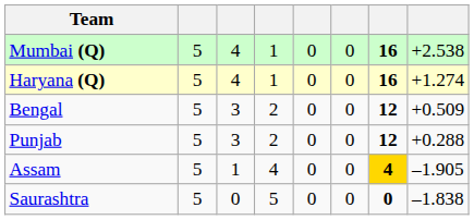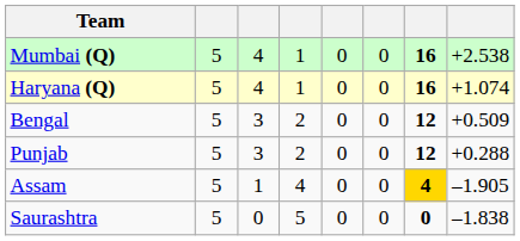 <table class="wikitable" style="text-align:center">
 <tr>
 <th style="width:140px;">Team</th>
 <th style="width:25px;"></th>
 <th style="width:25px;"></th>
 <th style="width:25px;"></th>
 <th style="width:25px;"></th>
 <th style="width:25px;"></th>
 <th style="width:25px;"></th>
 <th style="width:40px;"></th>
 </tr>
 <tr style="background:#cfc;">
 <td style="text-align:left"><a href='#'>Mumbai</a> <strong>(Q)</strong></td>
 <td>5</td>
 <td>4</td>
 <td>1</td>
 <td>0</td>
 <td>0</td>
 <td><strong>16</strong></td>
 <td>+2.538</td>
 </tr>
 <tr style="background:#ffc;">
 <td style="text-align:left"><a href='#'>Haryana</a> <strong>(Q)</strong></td>
 <td>5</td>
 <td>4</td>
 <td>1</td>
 <td>0</td>
 <td>0</td>
 <td><strong>16</strong></td>
-<td>+1.274</td>
+<td>+1.074</td>
 </tr>
 <tr>
 <td style="text-align:left"><a href='#'>Bengal</a></td>
 <td>5</td>
 <td>3</td>
 <td>2</td>
 <td>0</td>
 <td>0</td>
 <td><strong>12</strong></td>
 <td>+0.509</td>
 </tr>
 <tr>
 <td style="text-align:left"><a href='#'>Punjab</a></td>
 <td>5</td>
 <td>3</td>
 <td>2</td>
 <td>0</td>
 <td>0</td>
 <td><strong>12</strong></td>
 <td>+0.288</td>
 </tr>
 <tr>
 <td style="text-align:left"><a href='#'>Assam</a></td>
 <td>5</td>
 <td>1</td>
 <td>4</td>
 <td>0</td>
 <td>0</td>
 <td style="background: gold;"><strong>4</strong></td>
 <td>–1.905</td>
 </tr>
 <tr>
 <td style="text-align:left"><a href='#'>Saurashtra</a></td>
 <td>5</td>
 <td>0</td>
 <td>5</td>
 <td>0</td>
 <td>0</td>
 <td><strong>0</strong></td>
 <td>–1.838</td>
 </tr>
 </table>
